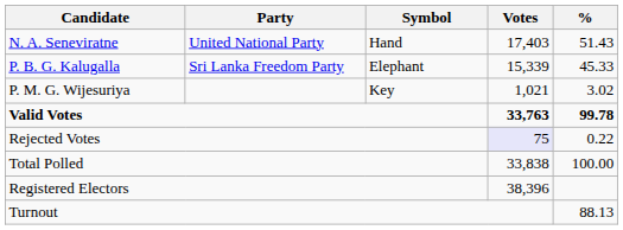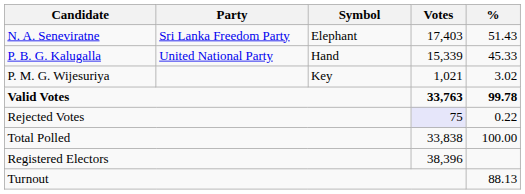 <table class="wikitable" border="1" style="text-align:right;">
 <tr>
 <th align=left width="180">Candidate</th>
 <th align=left width="180">Party</th>
 <th align=left width="120">Symbol</th>
 <th align=left width="60">Votes</th>
 <th align=left width="60">%</th>
 </tr>
 <tr>
 <td align=left><a href='#'>N. A. Seneviratne</a></td>
-<td align=left><a href='#'>United National Party</a></td>
-<td align=left>Hand</td>
+<td align=left><a href='#'>Sri Lanka Freedom Party</a></td>
+<td align=left>Elephant</td>
 <td align=right>17,403</td>
 <td align=right>51.43</td>
 </tr>
 <tr>
 <td align=left><a href='#'>P. B. G. Kalugalla</a></td>
-<td align=left><a href='#'>Sri Lanka Freedom Party</a></td>
-<td align=left>Elephant</td>
+<td align=left><a href='#'>United National Party</a></td>
+<td align=left>Hand</td>
 <td align=right>15,339</td>
 <td align=right>45.33</td>
 </tr>
 <tr>
 <td align=left>P. M. G. Wijesuriya</td>
 <td align=left></td>
 <td align=left>Key</td>
 <td align=right>1,021</td>
 <td align=right>3.02</td>
 </tr>
 <tr>
 <td align=left colspan=3><strong>Valid Votes</strong></td>
 <td align=right><strong>33,763</strong></td>
 <td align=right><strong>99.78</strong></td>
 </tr>
 <tr>
 <td align=left colspan=3>Rejected Votes</td>
 <td align=right style="background: lavender;">75</td>
 <td align=right>0.22</td>
 </tr>
 <tr>
 <td align=left colspan=3>Total Polled</td>
 <td align=right>33,838</td>
 <td align=right>100.00</td>
 </tr>
 <tr>
 <td align=left colspan=3>Registered Electors</td>
 <td align=right>38,396</td>
 <td></td>
 </tr>
 <tr>
 <td align=left colspan=4>Turnout</td>
 <td align=right>88.13</td>
 </tr>
 </table>
